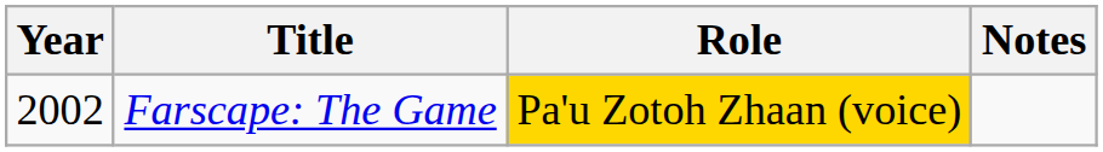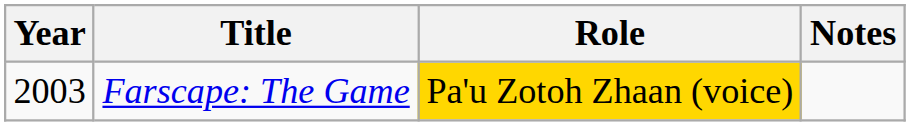 <table class="wikitable sortable plainrowheaders">
 <tr>
 <th scope="col">Year</th>
 <th scope="col">Title</th>
 <th scope="col">Role</th>
 <th scope="col" class="unsortable">Notes</th>
 </tr>
 <tr>
-<td>2002</td>
+<td>2003</td>
 <td><em><a href='#'>Farscape: The Game</a></em></td>
 <td style="background: gold;">Pa'u Zotoh Zhaan (voice)</td>
 <td></td>
 </tr>
 </table>
